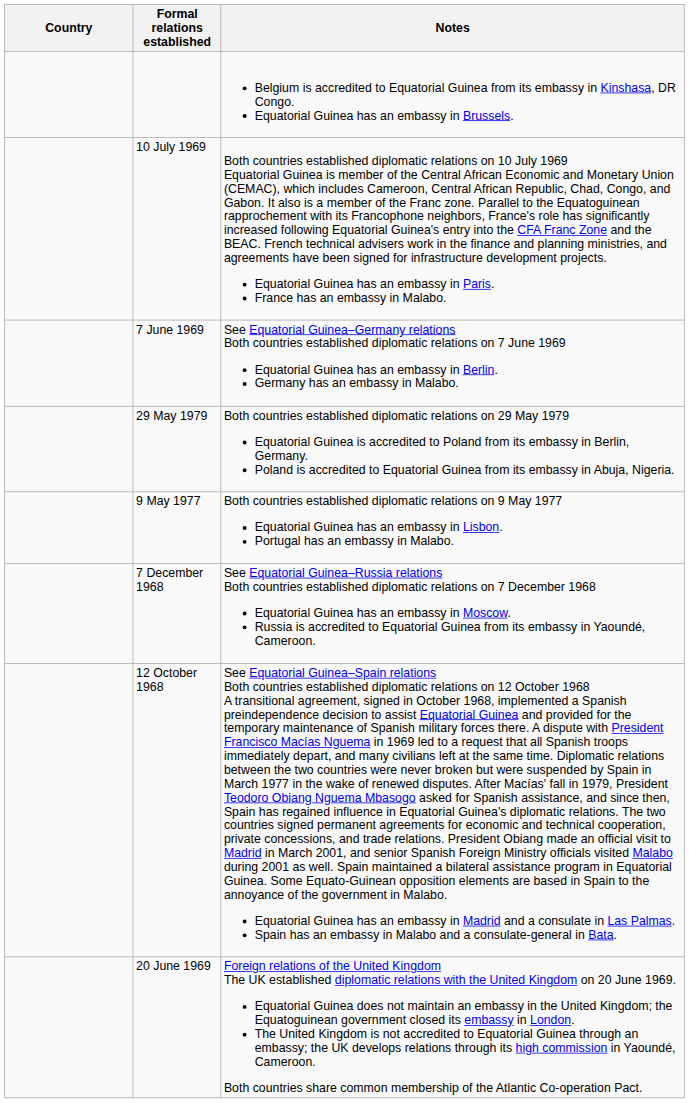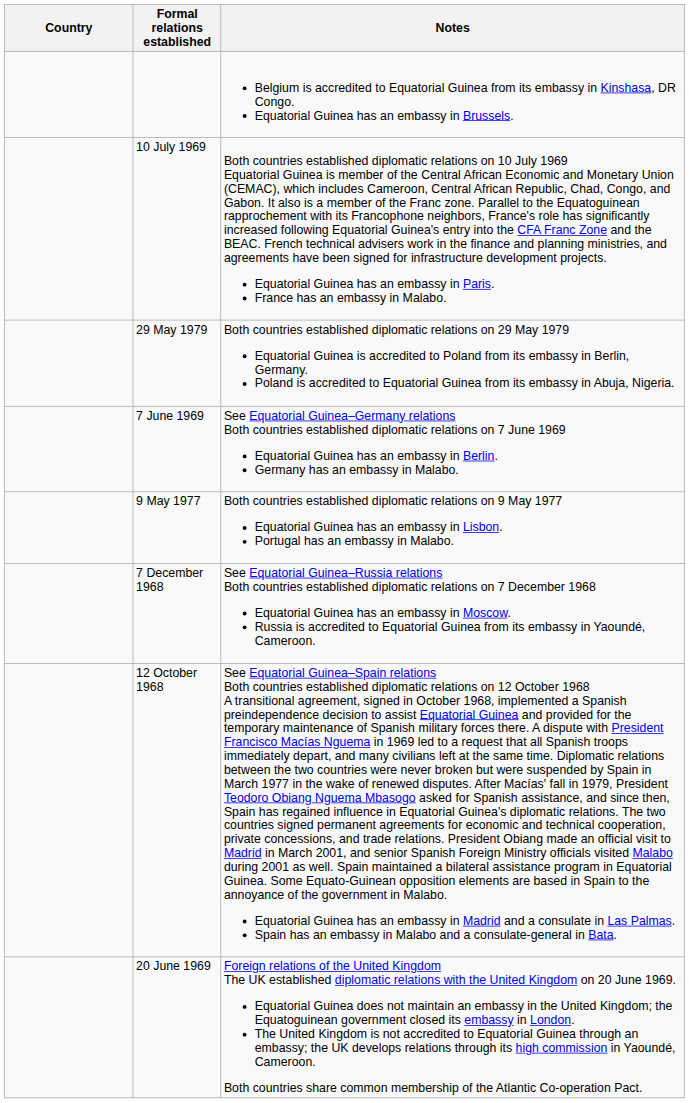 <table class="wikitable sortable" style="width:100%; margin:auto;">
 <tr>
 <th style="width:120pt;">Country</th>
 <th style="width:80pt;">Formal relations established</th>
 <th>Notes</th>
 </tr>
 <tr valign="top">
 <td></td>
 <td></td>
 <td><br><ul><li>Belgium is accredited to Equatorial Guinea from its embassy in <a href='#'>Kinshasa</a>, DR Congo.</li><li>Equatorial Guinea has an embassy in <a href='#'>Brussels</a>.</li></ul></td>
 </tr>
 <tr valign="top">
 <td></td>
 <td>10 July 1969</td>
 <td><br>Both countries established diplomatic relations on 10 July 1969<br>Equatorial Guinea is member of the Central African Economic and Monetary Union (CEMAC), which includes Cameroon, Central African Republic, Chad, Congo, and Gabon. It also is a member of the Franc zone. Parallel to the Equatoguinean rapprochement with its Francophone neighbors, France's role has significantly increased following Equatorial Guinea's entry into the <a href='#'>CFA Franc Zone</a> and the BEAC. French technical advisers work in the finance and planning ministries, and agreements have been signed for infrastructure development projects.<ul><li>Equatorial Guinea has an embassy in <a href='#'>Paris</a>.</li><li>France has an embassy in Malabo.</li></ul></td>
 </tr>
 <tr valign="top">
 <td></td>
-<td>7 June 1969</td>
-<td>See <a href='#'>Equatorial Guinea–Germany relations</a><br>Both countries established diplomatic relations on 7 June 1969<ul><li>Equatorial Guinea has an embassy in <a href='#'>Berlin</a>.</li><li>Germany has an embassy in Malabo.</li></ul></td>
+<td>29 May 1979</td>
+<td>Both countries established diplomatic relations on 29 May 1979<br><ul><li>Equatorial Guinea is accredited to Poland from its embassy in Berlin, Germany.</li><li>Poland is accredited to Equatorial Guinea from its embassy in Abuja, Nigeria.</li></ul></td>
 </tr>
 <tr valign="top">
 <td></td>
-<td>29 May 1979</td>
-<td>Both countries established diplomatic relations on 29 May 1979<br><ul><li>Equatorial Guinea is accredited to Poland from its embassy in Berlin, Germany.</li><li>Poland is accredited to Equatorial Guinea from its embassy in Abuja, Nigeria.</li></ul></td>
+<td>7 June 1969</td>
+<td>See <a href='#'>Equatorial Guinea–Germany relations</a><br>Both countries established diplomatic relations on 7 June 1969<ul><li>Equatorial Guinea has an embassy in <a href='#'>Berlin</a>.</li><li>Germany has an embassy in Malabo.</li></ul></td>
 </tr>
 <tr valign="top">
 <td></td>
 <td>9 May 1977</td>
 <td>Both countries established diplomatic relations on 9 May 1977<br><ul><li>Equatorial Guinea has an embassy in <a href='#'>Lisbon</a>.</li><li>Portugal has an embassy in Malabo.</li></ul></td>
 </tr>
 <tr valign="top">
 <td></td>
 <td>7 December 1968</td>
 <td>See <a href='#'>Equatorial Guinea–Russia relations</a><br>Both countries established diplomatic relations on 7 December 1968<ul><li>Equatorial Guinea has an embassy in <a href='#'>Moscow</a>.</li><li>Russia is accredited to Equatorial Guinea from its embassy in Yaoundé, Cameroon.</li></ul></td>
 </tr>
 <tr valign="top">
 <td></td>
 <td>12 October 1968</td>
 <td>See <a href='#'>Equatorial Guinea–Spain relations</a><br>Both countries established diplomatic relations on 12 October 1968<br>A transitional agreement, signed in October 1968, implemented a Spanish preindependence decision to assist <a href='#'>Equatorial Guinea</a> and provided for the temporary maintenance of Spanish military forces there. A dispute with <a href='#'>President</a> <a href='#'>Francisco Macías Nguema</a> in 1969 led to a request that all Spanish troops immediately depart, and many civilians left at the same time. Diplomatic relations between the two countries were never broken but were suspended by Spain in March 1977 in the wake of renewed disputes. After Macías' fall in 1979, President <a href='#'>Teodoro Obiang Nguema Mbasogo</a> asked for Spanish assistance, and since then, Spain has regained influence in Equatorial Guinea's diplomatic relations. The two countries signed permanent agreements for economic and technical cooperation, private concessions, and trade relations. President Obiang made an official visit to <a href='#'>Madrid</a> in March 2001, and senior Spanish Foreign Ministry officials visited <a href='#'>Malabo</a> during 2001 as well. Spain maintained a bilateral assistance program in Equatorial Guinea. Some Equato-Guinean opposition elements are based in Spain to the annoyance of the government in Malabo.<ul><li>Equatorial Guinea has an embassy in <a href='#'>Madrid</a> and a consulate in <a href='#'>Las Palmas</a>.</li><li>Spain has an embassy in Malabo and a consulate-general in <a href='#'>Bata</a>.</li></ul></td>
 </tr>
 <tr valign="top">
 <td></td>
 <td>20 June 1969</td>
 <td><a href='#'>Foreign relations of the United Kingdom</a><br>The UK established <a href='#'>diplomatic relations with the United Kingdom</a> on 20 June 1969.<ul><li>Equatorial Guinea does not maintain an embassy in the United Kingdom; the Equatoguinean government closed its <a href='#'>embassy</a> in <a href='#'>London</a>.</li><li>The United Kingdom is not accredited to Equatorial Guinea through an embassy; the UK develops relations through its <a href='#'>high commission</a> in Yaoundé, Cameroon.</li></ul>Both countries share common membership of the Atlantic Co-operation Pact.</td>
 </tr>
 </table>
